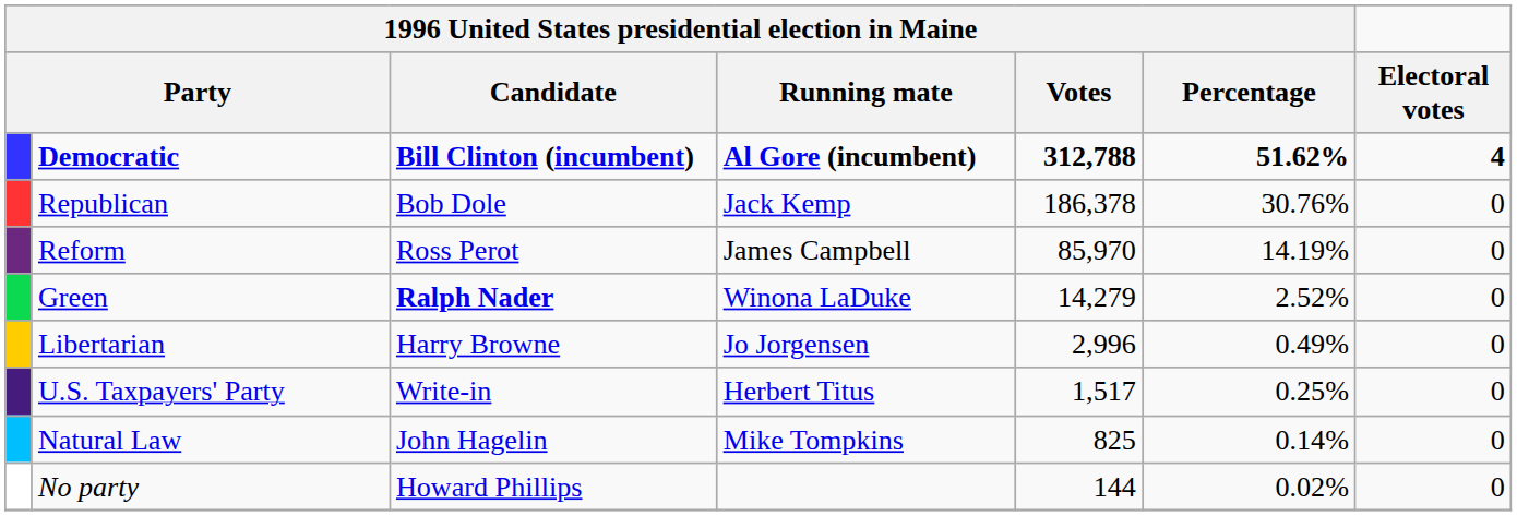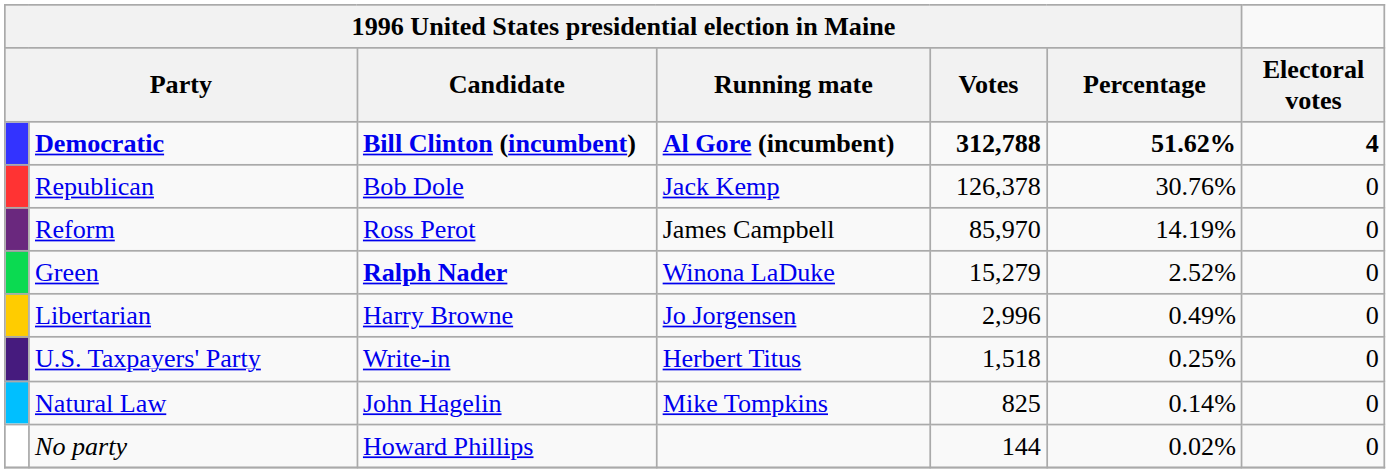 <table class="wikitable" style="font-size: 95%;">
 <tr>
 <th colspan="6">1996 United States presidential election in Maine</th>
 </tr>
 <tr>
 <th colspan="2" style="width: 13em">Party</th>
 <th style="width: 11em">Candidate</th>
 <th style="width: 10em">Running mate</th>
 <th style="width: 4em">Votes</th>
 <th style="width: 7em">Percentage</th>
 <th style="width: 5em">Electoral votes</th>
 </tr>
 <tr>
 <th style="background-color:#3333FF; width: 3px"></th>
 <td style="width: 130px"><strong><a href='#'>Democratic</a></strong></td>
 <td><strong><a href='#'>Bill Clinton</a> (<a href='#'>incumbent</a>)</strong></td>
 <td><strong><a href='#'>Al Gore</a></strong> <strong>(incumbent)</strong></td>
 <td align="right"><strong>312,788</strong></td>
 <td align="right"><strong>51.62%</strong></td>
 <td align="right"><strong>4</strong></td>
 </tr>
 <tr>
 <th style="background-color:#FF3333; width: 3px"></th>
 <td style="width: 130px"><a href='#'>Republican</a></td>
 <td><a href='#'>Bob Dole</a></td>
 <td><a href='#'>Jack Kemp</a></td>
-<td align="right">186,378</td>
+<td align="right">126,378</td>
 <td align="right">30.76%</td>
 <td align="right">0</td>
 </tr>
 <tr>
 <th style="background-color:#6A287E; width: 3px"></th>
 <td style="width: 130px"><a href='#'>Reform</a></td>
 <td><a href='#'>Ross Perot</a></td>
 <td>James Campbell </td>
 <td align="right">85,970</td>
 <td align="right">14.19%</td>
 <td align="right">0</td>
 </tr>
 <tr>
 <th style="background-color:#0BDA51; width: 3px"></th>
 <td style="width: 130px"><a href='#'>Green</a></td>
 <td><strong><a href='#'>Ralph Nader</a></strong></td>
 <td><a href='#'>Winona LaDuke</a></td>
-<td align="right">14,279</td>
+<td align="right">15,279</td>
 <td align="right">2.52%</td>
 <td align="right">0</td>
 </tr>
 <tr>
 <th style="background-color:#FFCC00; width: 3px"></th>
 <td style="width: 130px"><a href='#'>Libertarian</a></td>
 <td><a href='#'>Harry Browne</a></td>
 <td><a href='#'>Jo Jorgensen</a></td>
 <td align="right">2,996</td>
 <td align="right">0.49%</td>
 <td align="right">0</td>
 </tr>
 <tr>
 <th style="background-color:#461B7E; width: 3px"></th>
 <td style="width: 130px"><a href='#'>U.S. Taxpayers' Party</a></td>
 <td><a href='#'>Write-in</a></td>
 <td><a href='#'>Herbert Titus</a></td>
-<td align="right">1,517</td>
+<td align="right">1,518</td>
 <td align="right">0.25%</td>
 <td align="right">0</td>
 </tr>
 <tr>
 <th style="background-color:#00BFFF; width: 3px"></th>
 <td style="width: 130px"><a href='#'>Natural Law</a></td>
 <td><a href='#'>John Hagelin</a></td>
 <td><a href='#'>Mike Tompkins</a></td>
 <td align="right">825</td>
 <td align="right">0.14%</td>
 <td align="right">0</td>
 </tr>
 <tr>
 <th style="background-color:#FFFFFF; width: 3px"></th>
 <td style="width: 130px"><em>No party</em></td>
 <td><a href='#'>Howard Phillips</a></td>
 <td></td>
 <td align="right">144</td>
 <td align="right">0.02%</td>
 <td align="right">0</td>
 </tr>
 <tr>
 </tr>
 </table>
